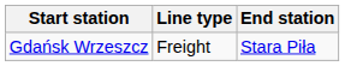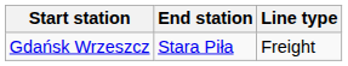 <table class="wikitable">
 <tr>
 <th>Start station</th>
+<th>End station</th>
 <th>Line type</th>
-<th>End station</th>
 </tr>
 <tr>
 <td><a href='#'>Gdańsk Wrzeszcz</a></td>
+<td><a href='#'>Stara Piła</a></td>
 <td>Freight</td>
-<td><a href='#'>Stara Piła</a></td>
 </tr>
 </table>
